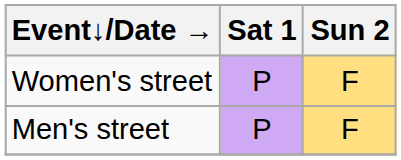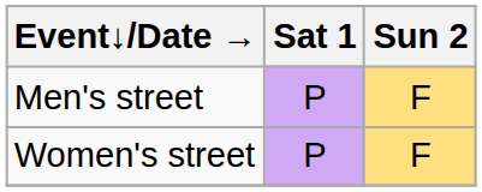 <table class="wikitable" style="margin:0.5em auto; font-size:90%; line-height:1.25em; text-align:center;">
 <tr>
 <th>Event↓/Date →</th>
 <th>Sat 1</th>
 <th>Sun 2</th>
 </tr>
 <tr>
-<td align="left">Women's street</td>
+<td align="left">Men's street</td>
 <td bgcolor="#D0A9F5">P</td>
 <td bgcolor="#FFDF80">F</td>
 </tr>
 <tr>
-<td align="left">Men's street</td>
+<td align="left">Women's street</td>
 <td bgcolor="#D0A9F5">P</td>
 <td bgcolor="#FFDF80">F</td>
 </tr>
 <tr>
 </tr>
 </table>
